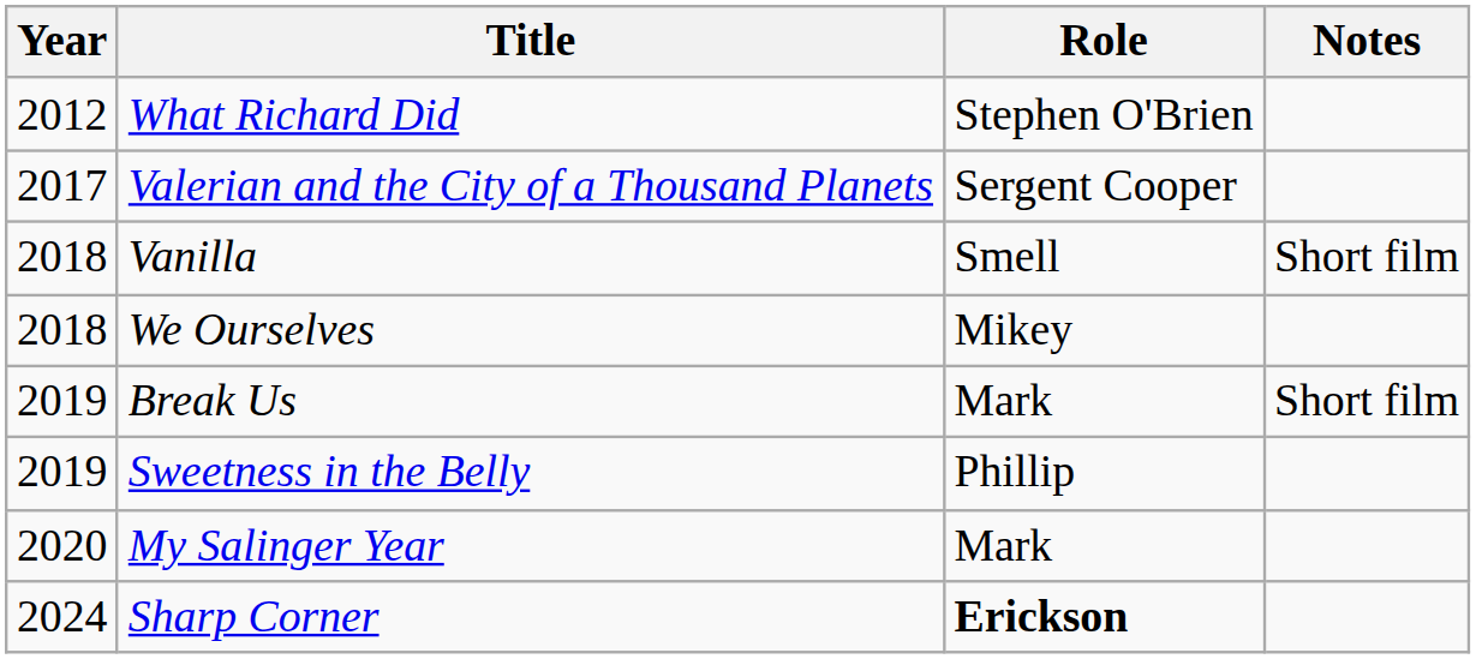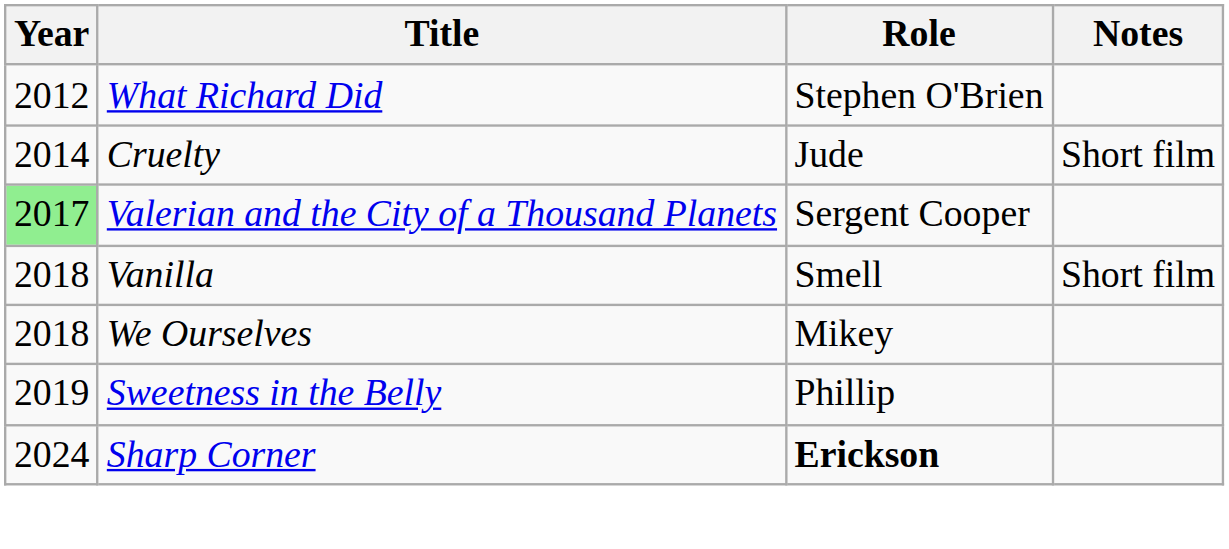 <table class="wikitable sortable">
 <tr>
 <th>Year</th>
 <th>Title</th>
 <th>Role</th>
 <th class="unsortable">Notes</th>
 </tr>
 <tr>
 <td>2012</td>
 <td><em><a href='#'>What Richard Did</a></em></td>
 <td>Stephen O'Brien</td>
 <td></td>
 </tr>
 <tr>
-<td>2017</td>
+<td>2014</td>
+<td><em>Cruelty</em></td>
+<td>Jude</td>
+<td>Short film</td>
+</tr>
+<tr>
+<td style="background: lightgreen;">2017</td>
 <td><em><a href='#'>Valerian and the City of a Thousand Planets</a></em></td>
 <td>Sergent Cooper</td>
 <td></td>
 </tr>
 <tr>
 <td>2018</td>
 <td><em>Vanilla</em></td>
 <td>Smell</td>
 <td>Short film</td>
 </tr>
 <tr>
 <td>2018</td>
 <td><em>We Ourselves</em></td>
 <td>Mikey</td>
 <td></td>
 </tr>
 <tr>
 <td>2019</td>
-<td><em>Break Us</em></td>
-<td>Mark</td>
-<td>Short film</td>
-</tr>
-<tr>
-<td>2019</td>
 <td><em><a href='#'>Sweetness in the Belly</a></em></td>
 <td>Phillip</td>
-<td></td>
-</tr>
-<tr>
-<td>2020</td>
-<td><em><a href='#'>My Salinger Year</a></em></td>
-<td>Mark</td>
 <td></td>
 </tr>
 <tr>
 <td>2024</td>
 <td><em><a href='#'>Sharp Corner</a></em></td>
 <td><strong>Erickson</strong></td>
 <td></td>
 </tr>
 </table>
